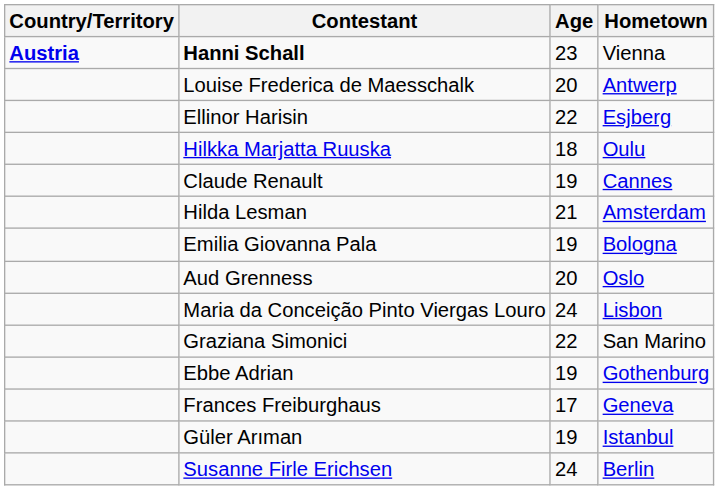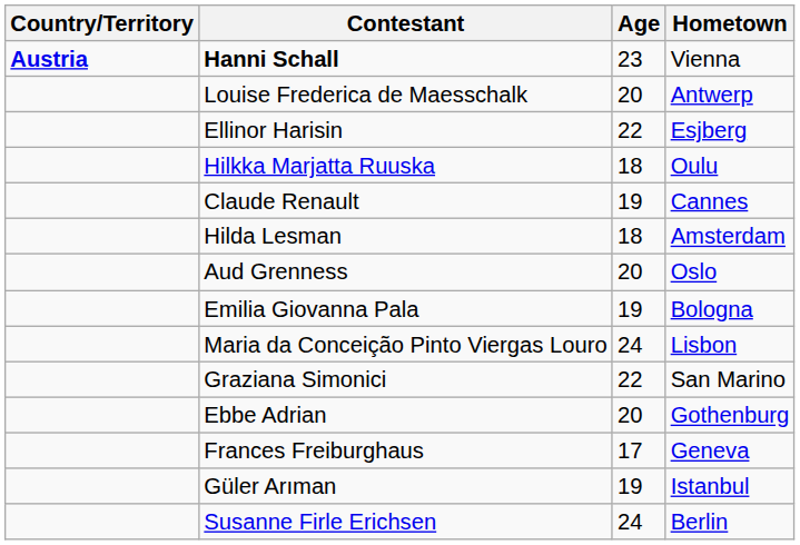 <table class="wikitable sortable" style="font-size: 95%;">
 <tr>
 <th>Country/Territory</th>
 <th>Contestant</th>
 <th>Age</th>
 <th>Hometown</th>
 </tr>
 <tr>
 <td> <strong><a href='#'>Austria</a></strong></td>
 <td><strong>Hanni Schall</strong></td>
 <td>23</td>
 <td>Vienna</td>
 </tr>
 <tr>
 <td></td>
 <td>Louise Frederica de Maesschalk</td>
 <td>20</td>
 <td><a href='#'>Antwerp</a></td>
 </tr>
 <tr>
 <td></td>
 <td>Ellinor Harisin</td>
 <td>22</td>
 <td><a href='#'>Esjberg</a></td>
 </tr>
 <tr>
 <td></td>
 <td><a href='#'>Hilkka Marjatta Ruuska</a></td>
 <td>18</td>
 <td><a href='#'>Oulu</a></td>
 </tr>
 <tr>
 <td></td>
 <td>Claude Renault</td>
 <td>19</td>
 <td><a href='#'>Cannes</a></td>
 </tr>
 <tr>
 <td></td>
 <td>Hilda Lesman</td>
-<td>21</td>
+<td>18</td>
 <td><a href='#'>Amsterdam</a></td>
+</tr>
+<tr>
+<td></td>
+<td>Aud Grenness</td>
+<td>20</td>
+<td><a href='#'>Oslo</a></td>
 </tr>
 <tr>
 <td></td>
 <td>Emilia Giovanna Pala</td>
 <td>19</td>
 <td><a href='#'>Bologna</a></td>
-</tr>
-<tr>
-<td></td>
-<td>Aud Grenness</td>
-<td>20</td>
-<td><a href='#'>Oslo</a></td>
 </tr>
 <tr>
 <td></td>
 <td>Maria da Conceição Pinto Viergas Louro</td>
 <td>24</td>
 <td><a href='#'>Lisbon</a></td>
 </tr>
 <tr>
 <td></td>
 <td>Graziana Simonici</td>
 <td>22</td>
 <td>San Marino</td>
 </tr>
 <tr>
 <td></td>
 <td>Ebbe Adrian</td>
-<td>19</td>
+<td>20</td>
 <td><a href='#'>Gothenburg</a></td>
 </tr>
 <tr>
 <td></td>
 <td>Frances Freiburghaus</td>
 <td>17</td>
 <td><a href='#'>Geneva</a></td>
 </tr>
 <tr>
 <td></td>
 <td>Güler Arıman</td>
 <td>19</td>
 <td><a href='#'>Istanbul</a></td>
 </tr>
 <tr>
 <td></td>
 <td><a href='#'>Susanne Firle Erichsen</a></td>
 <td>24</td>
 <td><a href='#'>Berlin</a></td>
 </tr>
 </table>
